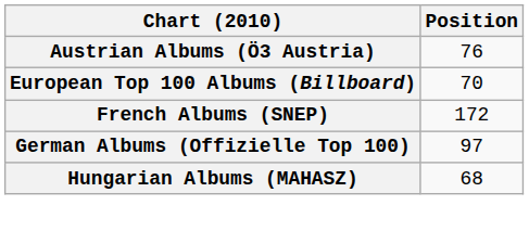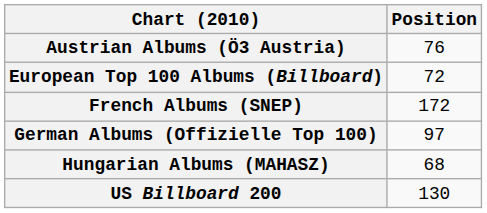 <table class="wikitable sortable plainrowheaders" style="text-align:center">
 <tr>
 <th scope="col">Chart (2010)</th>
 <th scope="col">Position</th>
 </tr>
 <tr>
 <th scope="row">Austrian Albums (Ö3 Austria)</th>
 <td>76</td>
 </tr>
 <tr>
 <th scope="row">European Top 100 Albums (<em>Billboard</em>)</th>
-<td>70</td>
+<td>72</td>
 </tr>
 <tr>
 <th scope="row">French Albums (SNEP)</th>
 <td>172</td>
 </tr>
 <tr>
 <th scope="row">German Albums (Offizielle Top 100)</th>
 <td>97</td>
 </tr>
 <tr>
 <th scope="row">Hungarian Albums (MAHASZ)</th>
 <td>68</td>
 </tr>
+<tr>
+<th scope="row">US <em>Billboard</em> 200</th>
+<td>130</td>
+</tr>
 </table>
